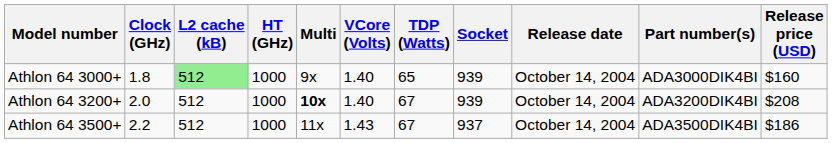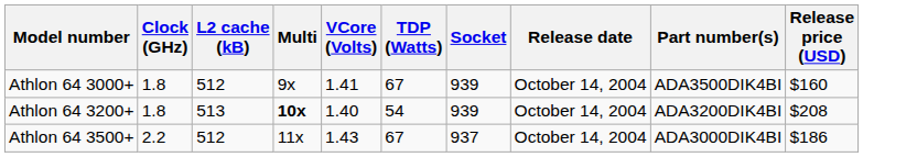 <table class="wikitable">
 <tr>
 <th>Model number</th>
 <th><a href='#'>Clock</a><br>(GHz)</th>
 <th><a href='#'>L2 cache</a><br>(<a href='#'>kB</a>)</th>
-<th><a href='#'>HT</a><br>(GHz)</th>
 <th>Multi</th>
 <th><a href='#'>VCore</a><br>(<a href='#'>Volts</a>)</th>
 <th><a href='#'>TDP</a><br>(<a href='#'>Watts</a>)</th>
 <th><a href='#'>Socket</a></th>
 <th>Release date</th>
 <th>Part number(s)</th>
 <th>Release<br>price<br>(<a href='#'>USD</a>)</th>
 </tr>
 <tr>
 <td>Athlon 64 3000+</td>
 <td>1.8</td>
-<td style="background: lightgreen;">512</td>
-<td>1000</td>
+<td>512</td>
 <td>9x</td>
-<td>1.40</td>
-<td>65</td>
+<td>1.41</td>
+<td>67</td>
 <td>939</td>
 <td>October 14, 2004</td>
-<td>ADA3000DIK4BI</td>
+<td>ADA3500DIK4BI</td>
 <td>$160</td>
 </tr>
 <tr>
 <td>Athlon 64 3200+</td>
-<td>2.0</td>
-<td>512</td>
-<td>1000</td>
+<td>1.8</td>
+<td>513</td>
 <td><strong>10x</strong></td>
 <td>1.40</td>
-<td>67</td>
+<td>54</td>
 <td>939</td>
 <td>October 14, 2004</td>
 <td>ADA3200DIK4BI</td>
 <td>$208</td>
 </tr>
 <tr>
 <td>Athlon 64 3500+</td>
 <td>2.2</td>
 <td>512</td>
-<td>1000</td>
 <td>11x</td>
 <td>1.43</td>
 <td>67</td>
 <td>937</td>
 <td>October 14, 2004</td>
-<td>ADA3500DIK4BI</td>
+<td>ADA3000DIK4BI</td>
 <td>$186</td>
 </tr>
 </table>
